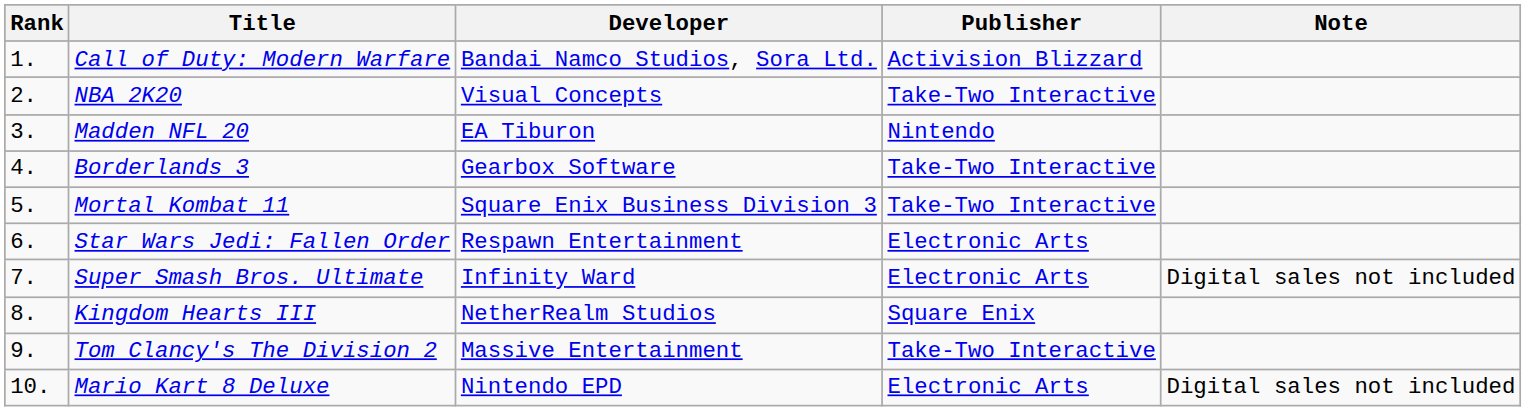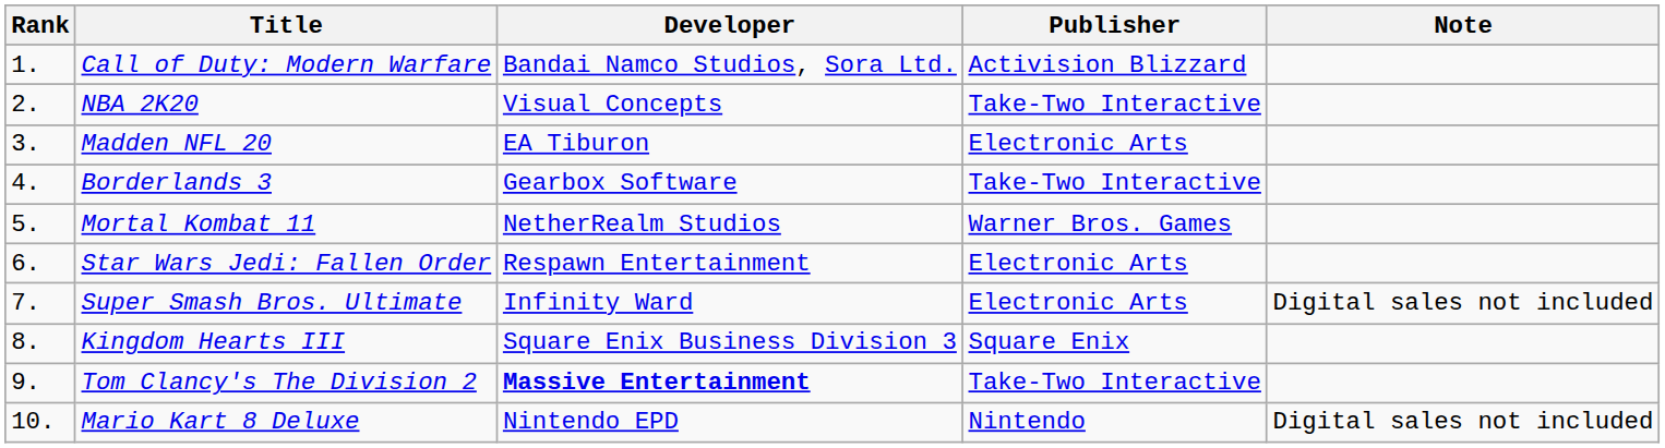 <table class="wikitable">
 <tr>
 <th>Rank</th>
 <th>Title</th>
 <th>Developer</th>
 <th>Publisher</th>
 <th>Note</th>
 </tr>
 <tr>
 <td>1.</td>
 <td><em><a href='#'>Call of Duty: Modern Warfare</a></em></td>
 <td><a href='#'>Bandai Namco Studios</a>, <a href='#'>Sora Ltd.</a></td>
 <td><a href='#'>Activision Blizzard</a></td>
 <td></td>
 </tr>
 <tr>
 <td>2.</td>
 <td><em><a href='#'>NBA 2K20</a></em></td>
 <td><a href='#'>Visual Concepts</a></td>
 <td><a href='#'>Take-Two Interactive</a></td>
 <td></td>
 </tr>
 <tr>
 <td>3.</td>
 <td><em><a href='#'>Madden NFL 20</a></em></td>
 <td><a href='#'>EA Tiburon</a></td>
-<td><a href='#'>Nintendo</a></td>
+<td><a href='#'>Electronic Arts</a></td>
 <td></td>
 </tr>
 <tr>
 <td>4.</td>
 <td><em><a href='#'>Borderlands 3</a></em></td>
 <td><a href='#'>Gearbox Software</a></td>
 <td><a href='#'>Take-Two Interactive</a></td>
 <td></td>
 </tr>
 <tr>
 <td>5.</td>
 <td><em><a href='#'>Mortal Kombat 11</a></em></td>
-<td><a href='#'>Square Enix Business Division 3</a></td>
-<td><a href='#'>Take-Two Interactive</a></td>
+<td><a href='#'>NetherRealm Studios</a></td>
+<td><a href='#'>Warner Bros. Games</a></td>
 <td></td>
 </tr>
 <tr>
 <td>6.</td>
 <td><em><a href='#'>Star Wars Jedi: Fallen Order</a></em></td>
 <td><a href='#'>Respawn Entertainment</a></td>
 <td><a href='#'>Electronic Arts</a></td>
 <td></td>
 </tr>
 <tr>
 <td>7.</td>
 <td><em><a href='#'>Super Smash Bros. Ultimate</a></em></td>
 <td><a href='#'>Infinity Ward</a></td>
 <td><a href='#'>Electronic Arts</a></td>
 <td>Digital sales not included</td>
 </tr>
 <tr>
 <td>8.</td>
 <td><em><a href='#'>Kingdom Hearts III</a></em></td>
-<td><a href='#'>NetherRealm Studios</a></td>
+<td><a href='#'>Square Enix Business Division 3</a></td>
 <td><a href='#'>Square Enix</a></td>
 <td></td>
 </tr>
 <tr>
 <td>9.</td>
 <td><em><a href='#'>Tom Clancy's The Division 2</a></em></td>
-<td><a href='#'>Massive Entertainment</a></td>
+<td><strong><a href='#'>Massive Entertainment</a></strong></td>
 <td><a href='#'>Take-Two Interactive</a></td>
 <td></td>
 </tr>
 <tr>
 <td>10.</td>
 <td><em><a href='#'>Mario Kart 8 Deluxe</a></em></td>
 <td><a href='#'>Nintendo EPD</a></td>
-<td><a href='#'>Electronic Arts</a></td>
+<td><a href='#'>Nintendo</a></td>
 <td>Digital sales not included</td>
 </tr>
 </table>
